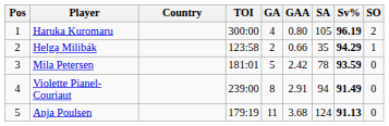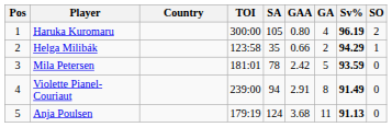 <table class="wikitable sortable" style="text-align: center;">
 <tr>
 <th width=30>Pos</th>
 <th width=150>Player</th>
 <th width=120>Country</th>
 <th width=20>TOI</th>
+<th width=20>SA</th>
+<th width=20>GAA</th>
 <th width=20>GA</th>
-<th width=20>GAA</th>
-<th width=20>SA</th>
 <th width=20>Sv%</th>
 <th width=20>SO</th>
 </tr>
 <tr>
 <td>1</td>
 <td align="left"><a href='#'>Haruka Kuromaru</a></td>
 <td align="left"></td>
 <td>300:00</td>
+<td>105</td>
+<td>0.80</td>
 <td>4</td>
-<td>0.80</td>
-<td>105</td>
 <td><strong>96.19</strong></td>
 <td>2</td>
 </tr>
 <tr>
 <td>2</td>
 <td align="left"><a href='#'>Helga Milibák</a></td>
 <td align="left"></td>
 <td>123:58</td>
+<td>35</td>
+<td>0.66</td>
 <td>2</td>
-<td>0.66</td>
-<td>35</td>
 <td><strong>94.29</strong></td>
 <td>1</td>
 </tr>
 <tr>
 <td>3</td>
 <td align="left"><a href='#'>Mila Petersen</a></td>
 <td align="left"></td>
 <td>181:01</td>
+<td>78</td>
+<td>2.42</td>
 <td>5</td>
-<td>2.42</td>
-<td>78</td>
 <td><strong>93.59</strong></td>
 <td>0</td>
 </tr>
 <tr>
 <td>4</td>
 <td align="left"><a href='#'>Violette Pianel-Couriaut</a></td>
 <td align="left"></td>
 <td>239:00</td>
+<td>94</td>
+<td>2.91</td>
 <td>8</td>
-<td>2.91</td>
-<td>94</td>
 <td><strong>91.49</strong></td>
 <td>0</td>
 </tr>
 <tr>
 <td>5</td>
 <td align="left"><a href='#'>Anja Poulsen</a></td>
 <td align="left"></td>
 <td>179:19</td>
+<td>124</td>
+<td>3.68</td>
 <td>11</td>
-<td>3.68</td>
-<td>124</td>
 <td><strong>91.13</strong></td>
 <td>0</td>
 </tr>
 </table>
